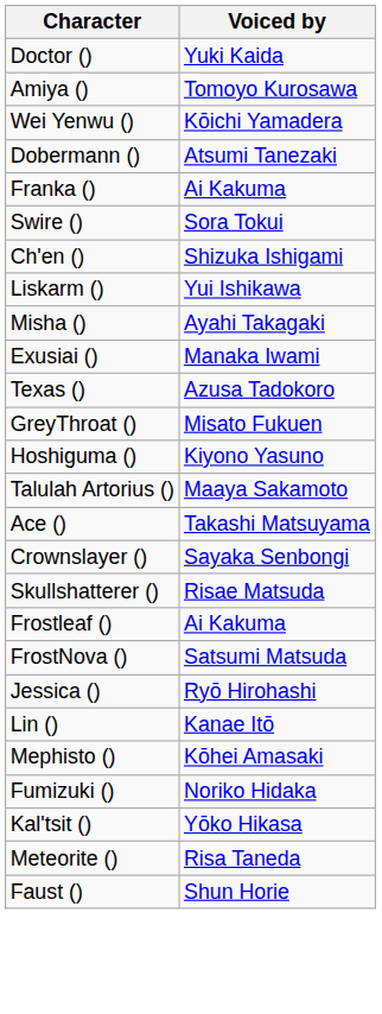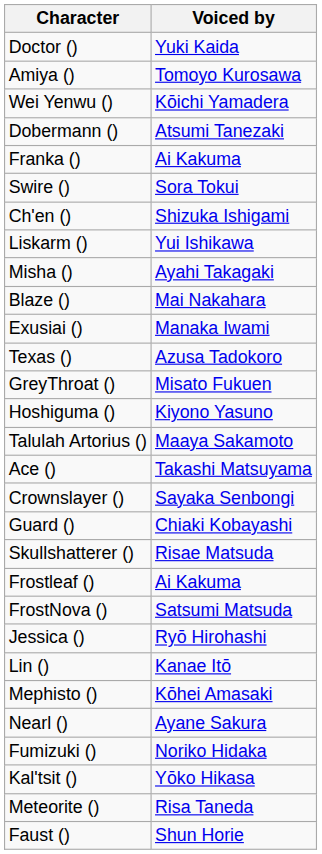 <table class="wikitable sortable">
 <tr>
 <th>Character</th>
 <th>Voiced by</th>
 </tr>
 <tr>
 <td>Doctor ()</td>
 <td><a href='#'>Yuki Kaida</a></td>
 </tr>
 <tr>
 <td>Amiya ()</td>
 <td><a href='#'>Tomoyo Kurosawa</a></td>
 </tr>
 <tr>
 <td>Wei Yenwu ()</td>
 <td><a href='#'>Kōichi Yamadera</a></td>
 </tr>
 <tr>
 <td>Dobermann ()</td>
 <td><a href='#'>Atsumi Tanezaki</a></td>
 </tr>
 <tr>
 <td>Franka ()</td>
 <td><a href='#'>Ai Kakuma</a></td>
 </tr>
 <tr>
 <td>Swire ()</td>
 <td><a href='#'>Sora Tokui</a></td>
 </tr>
 <tr>
 <td>Ch'en ()</td>
 <td><a href='#'>Shizuka Ishigami</a></td>
 </tr>
 <tr>
 <td>Liskarm ()</td>
 <td><a href='#'>Yui Ishikawa</a></td>
 </tr>
 <tr>
 <td>Misha ()</td>
 <td><a href='#'>Ayahi Takagaki</a></td>
 </tr>
 <tr>
+<td>Blaze ()</td>
+<td><a href='#'>Mai Nakahara</a></td>
+</tr>
+<tr>
 <td>Exusiai ()</td>
 <td><a href='#'>Manaka Iwami</a></td>
 </tr>
 <tr>
 <td>Texas ()</td>
 <td><a href='#'>Azusa Tadokoro</a></td>
 </tr>
 <tr>
 <td>GreyThroat ()</td>
 <td><a href='#'>Misato Fukuen</a></td>
 </tr>
 <tr>
 <td>Hoshiguma ()</td>
 <td><a href='#'>Kiyono Yasuno</a></td>
 </tr>
 <tr>
 <td>Talulah Artorius ()</td>
 <td><a href='#'>Maaya Sakamoto</a></td>
 </tr>
 <tr>
 <td>Ace ()</td>
 <td><a href='#'>Takashi Matsuyama</a></td>
 </tr>
 <tr>
 <td>Crownslayer ()</td>
 <td><a href='#'>Sayaka Senbongi</a></td>
 </tr>
 <tr>
+<td>Guard ()</td>
+<td><a href='#'>Chiaki Kobayashi</a></td>
+</tr>
+<tr>
 <td>Skullshatterer ()</td>
 <td><a href='#'>Risae Matsuda</a></td>
 </tr>
 <tr>
 <td>Frostleaf ()</td>
 <td><a href='#'>Ai Kakuma</a></td>
 </tr>
 <tr>
 <td>FrostNova ()</td>
 <td><a href='#'>Satsumi Matsuda</a></td>
 </tr>
 <tr>
 <td>Jessica ()</td>
 <td><a href='#'>Ryō Hirohashi</a></td>
 </tr>
 <tr>
 <td>Lin ()</td>
 <td><a href='#'>Kanae Itō</a></td>
 </tr>
 <tr>
 <td>Mephisto ()</td>
 <td><a href='#'>Kōhei Amasaki</a></td>
 </tr>
 <tr>
+<td>Nearl ()</td>
+<td><a href='#'>Ayane Sakura</a></td>
+</tr>
+<tr>
 <td>Fumizuki ()</td>
 <td><a href='#'>Noriko Hidaka</a></td>
 </tr>
 <tr>
 <td>Kal'tsit ()</td>
 <td><a href='#'>Yōko Hikasa</a></td>
 </tr>
 <tr>
 <td>Meteorite ()</td>
 <td><a href='#'>Risa Taneda</a></td>
 </tr>
 <tr>
 <td>Faust ()</td>
 <td><a href='#'>Shun Horie</a></td>
 </tr>
 </table>
